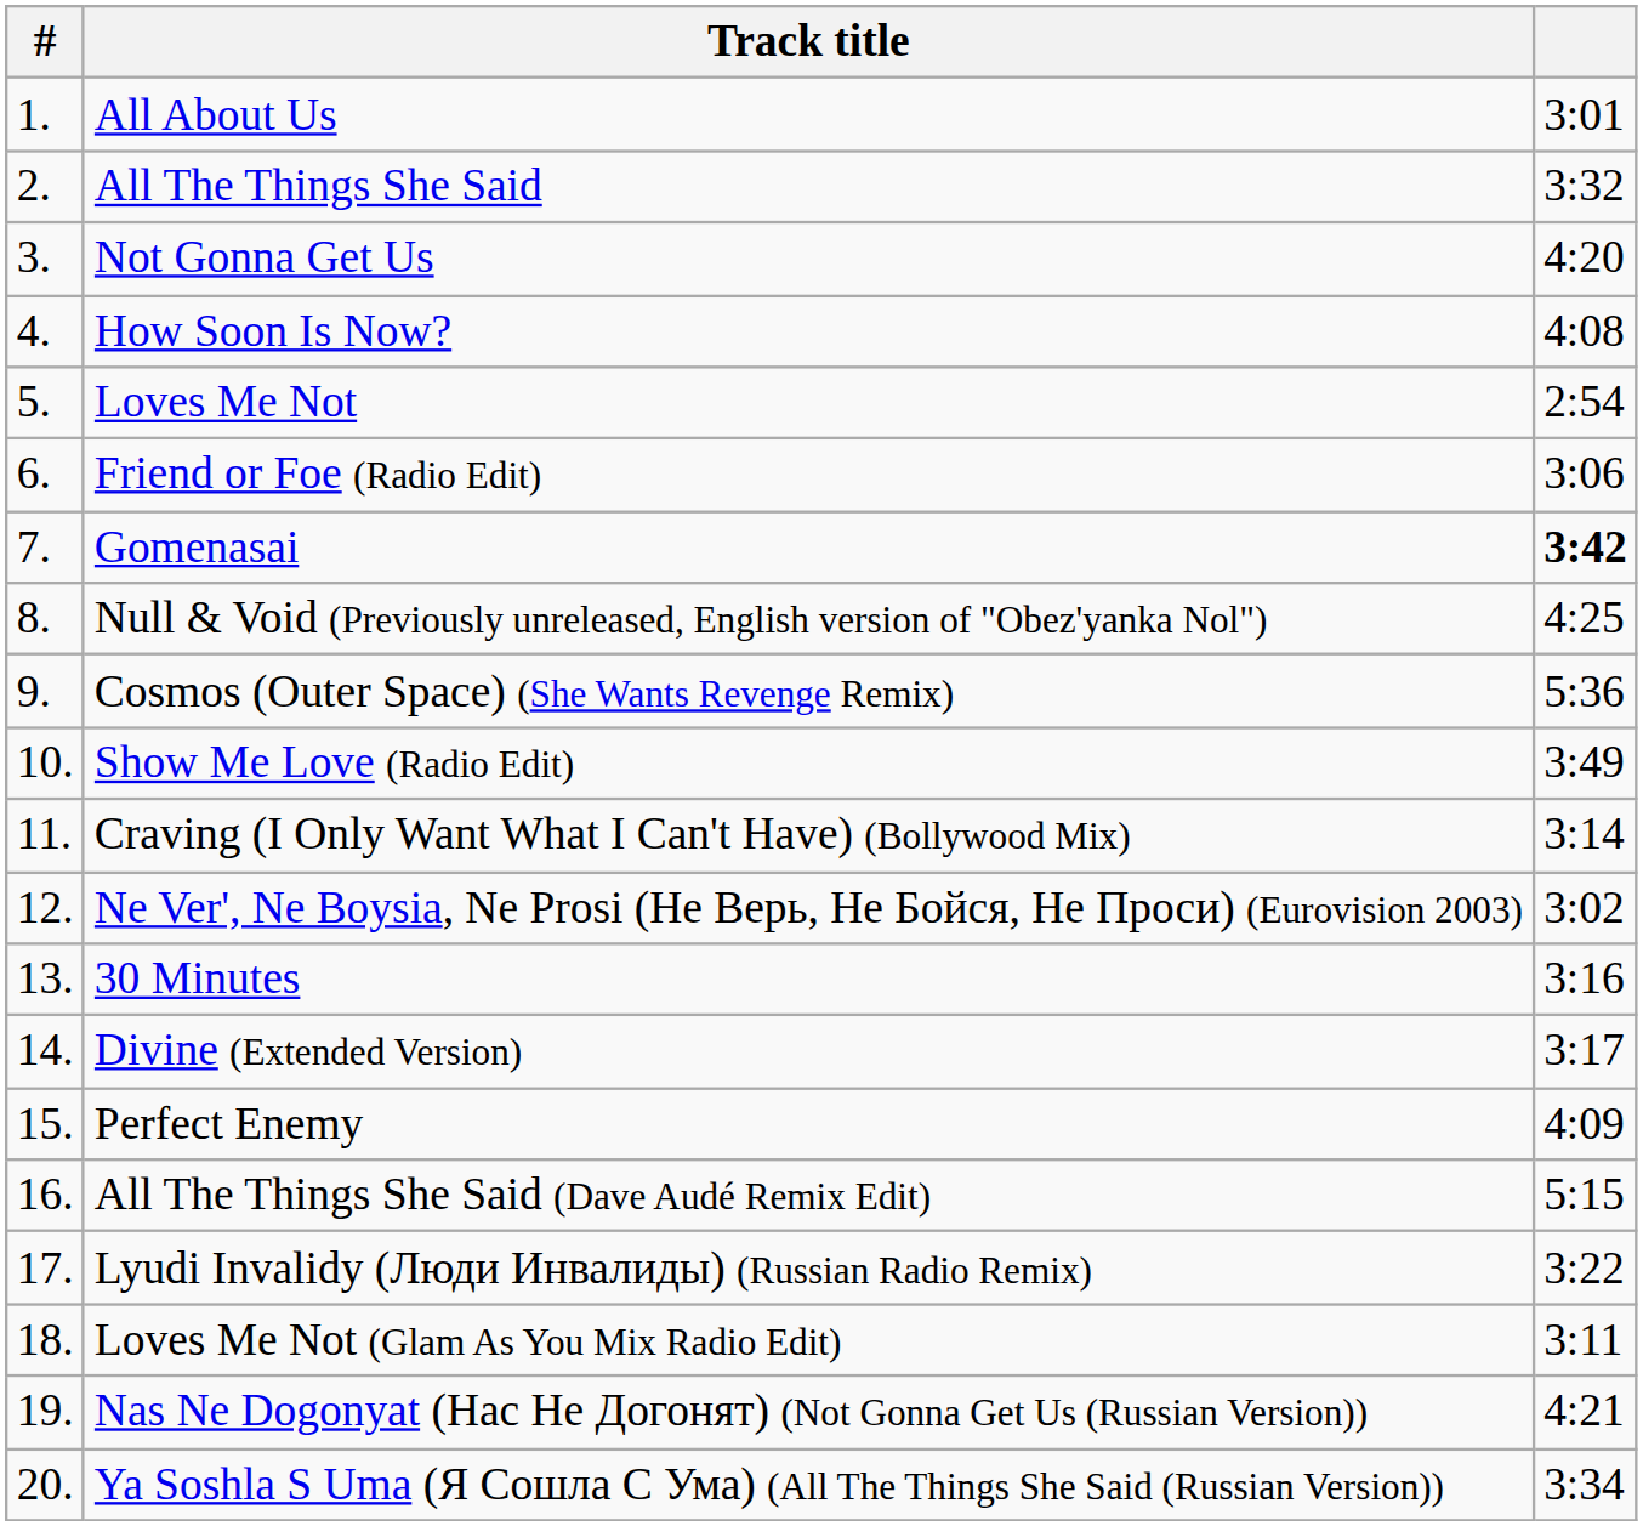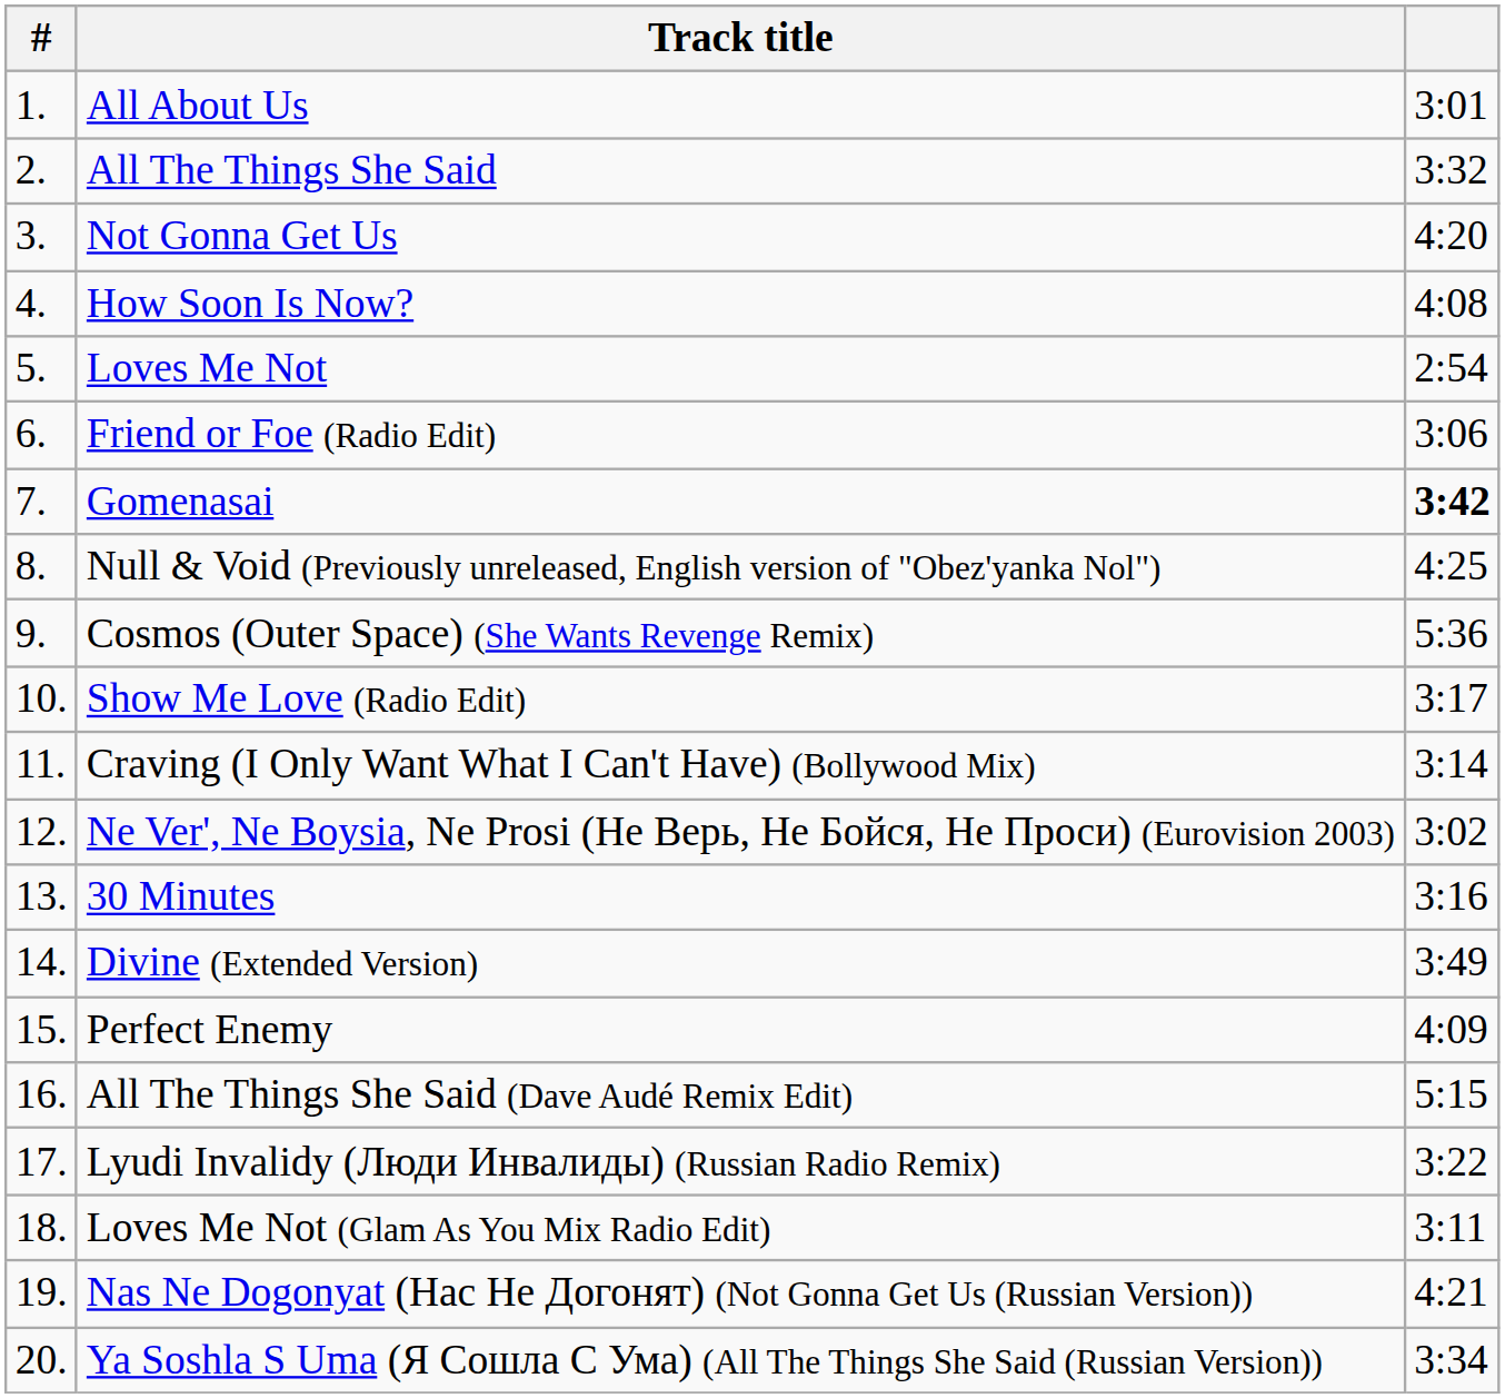 <table class="wikitable">
 <tr>
 <th style="text-align:center;">#</th>
 <th style="text-align:center;">Track title</th>
 <th style="text-align:center;"></th>
 </tr>
 <tr>
 <td align="left">1.</td>
 <td align="left"><a href='#'>All About Us</a></td>
 <td align="left">3:01</td>
 </tr>
 <tr>
 <td align="left">2.</td>
 <td align="left"><a href='#'>All The Things She Said</a></td>
 <td align="left">3:32</td>
 </tr>
 <tr>
 <td align="left">3.</td>
 <td align="left"><a href='#'>Not Gonna Get Us</a></td>
 <td align="left">4:20</td>
 </tr>
 <tr>
 <td align="left">4.</td>
 <td align="left"><a href='#'>How Soon Is Now?</a></td>
 <td align="left">4:08</td>
 </tr>
 <tr>
 <td align="left">5.</td>
 <td align="left"><a href='#'>Loves Me Not</a></td>
 <td align="left">2:54</td>
 </tr>
 <tr>
 <td align="left">6.</td>
 <td align="left"><a href='#'>Friend or Foe</a> <small>(Radio Edit)</small></td>
 <td align="left">3:06</td>
 </tr>
 <tr>
 <td align="left">7.</td>
 <td align="left"><a href='#'>Gomenasai</a></td>
 <td align="left"><strong>3:42</strong></td>
 </tr>
 <tr>
 <td align="left">8.</td>
 <td align="left">Null & Void <small>(Previously unreleased, English version of "Obez'yanka Nol")</small></td>
 <td align="left">4:25</td>
 </tr>
 <tr>
 <td align="left">9.</td>
 <td align="left">Cosmos (Outer Space) <small>(<a href='#'>She Wants Revenge</a> Remix)</small></td>
 <td align="left">5:36</td>
 </tr>
 <tr>
 <td align="left">10.</td>
 <td align="left"><a href='#'>Show Me Love</a> <small>(Radio Edit)</small></td>
-<td align="left">3:49</td>
+<td align="left">3:17</td>
 </tr>
 <tr>
 <td align="left">11.</td>
 <td align="left">Craving (I Only Want What I Can't Have) <small>(Bollywood Mix)</small></td>
 <td align="left">3:14</td>
 </tr>
 <tr>
 <td align="left">12.</td>
 <td align="left"><a href='#'>Ne Ver', Ne Boysia</a>, Ne Prosi (Не Верь, Не Бойся, Не Проси) <small>(Eurovision 2003)</small></td>
 <td align="left">3:02</td>
 </tr>
 <tr>
 <td align="left">13.</td>
 <td align="left"><a href='#'>30 Minutes</a></td>
 <td align="left">3:16</td>
 </tr>
 <tr>
 <td align="left">14.</td>
 <td align="left"><a href='#'>Divine</a> <small>(Extended Version)</small></td>
-<td align="left">3:17</td>
+<td align="left">3:49</td>
 </tr>
 <tr>
 <td align="left">15.</td>
 <td align="left">Perfect Enemy</td>
 <td align="left">4:09</td>
 </tr>
 <tr>
 <td align="left">16.</td>
 <td align="left">All The Things She Said <small>(Dave Audé Remix Edit)</small></td>
 <td align="left">5:15</td>
 </tr>
 <tr>
 <td align="left">17.</td>
 <td align="left">Lyudi Invalidy (Люди Инвалиды) <small>(Russian Radio Remix)</small></td>
 <td align="left">3:22</td>
 </tr>
 <tr>
 <td align="left">18.</td>
 <td align="left">Loves Me Not <small>(Glam As You Mix Radio Edit)</small></td>
 <td align="left">3:11</td>
 </tr>
 <tr>
 <td align="left">19.</td>
 <td align="left"><a href='#'>Nas Ne Dogonyat</a> (Нас Не Догонят) <small>(Not Gonna Get Us (Russian Version))</small></td>
 <td align="left">4:21</td>
 </tr>
 <tr>
 <td align="left">20.</td>
 <td align="left"><a href='#'>Ya Soshla S Uma</a> (Я Сошла С Ума) <small>(All The Things She Said (Russian Version))</small></td>
 <td align="left">3:34</td>
 </tr>
 </table>
